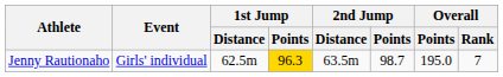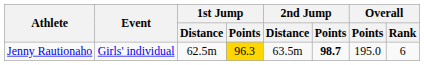 <table class="wikitable">
 <tr>
 <th rowspan="2">Athlete</th>
 <th rowspan="2">Event</th>
 <th colspan="2">1st Jump</th>
 <th colspan="2">2nd Jump</th>
 <th colspan="2">Overall</th>
 </tr>
 <tr>
 <th>Distance</th>
 <th>Points</th>
 <th>Distance</th>
 <th>Points</th>
 <th>Points</th>
 <th>Rank</th>
 </tr>
 <tr>
 <td><a href='#'>Jenny Rautionaho</a></td>
 <td><a href='#'>Girls' individual</a></td>
 <td align="center">62.5m</td>
 <td align="center" style="background: gold;">96.3</td>
 <td align="center">63.5m</td>
-<td align="center">98.7</td>
+<td align="center"><strong>98.7</strong></td>
 <td align="center">195.0</td>
-<td align="center">7</td>
+<td align="center">6</td>
 </tr>
 </table>
